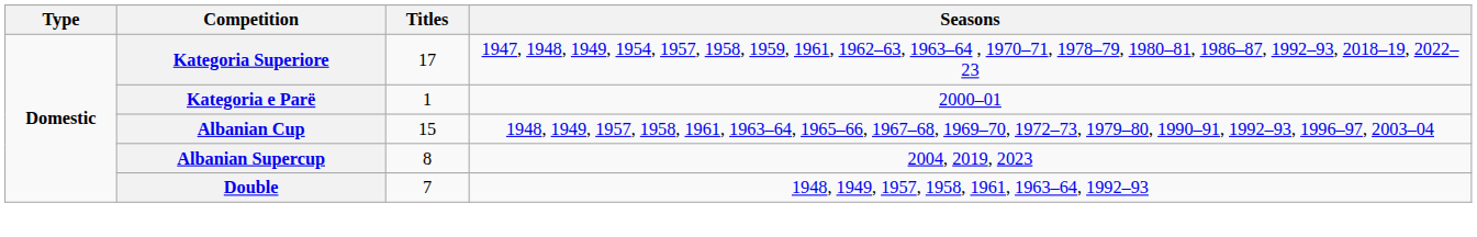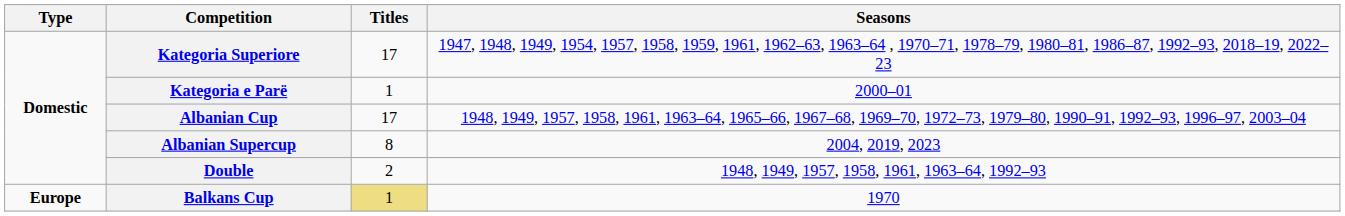 <table class="wikitable plainrowheaders" style="font-size:95%; text-align:center;">
 <tr>
 <th style="width: 1%;">Type</th>
 <th style="width: 5%;">Competition</th>
 <th style="width: 1%;">Titles</th>
 <th style="width: 21%;">Seasons</th>
 </tr>
 <tr>
 <td rowspan="5"><strong>Domestic</strong></td>
 <th scope=col><a href='#'>Kategoria Superiore</a></th>
 <td align="center">17</td>
 <td><a href='#'>1947</a>, <a href='#'>1948</a>, <a href='#'>1949</a>, <a href='#'>1954</a>, <a href='#'>1957</a>, <a href='#'>1958</a>, <a href='#'>1959</a>, <a href='#'>1961</a>, <a href='#'>1962–63</a>, <a href='#'>1963–64</a> , <a href='#'>1970–71</a>, <a href='#'>1978–79</a>, <a href='#'>1980–81</a>, <a href='#'>1986–87</a>, <a href='#'>1992–93</a>, <a href='#'>2018–19</a>, <a href='#'>2022–23</a></td>
 </tr>
 <tr>
 <th scope=col><a href='#'>Kategoria e Parë</a></th>
 <td align="center">1</td>
 <td><a href='#'>2000–01</a></td>
 </tr>
 <tr>
 <th scope=col><a href='#'>Albanian Cup</a></th>
-<td align="center">15</td>
+<td align="center">17</td>
 <td><a href='#'>1948</a>, <a href='#'>1949</a>, <a href='#'>1957</a>, <a href='#'>1958</a>, <a href='#'>1961</a>, <a href='#'>1963–64</a>, <a href='#'>1965–66</a>, <a href='#'>1967–68</a>, <a href='#'>1969–70</a>, <a href='#'>1972–73</a>, <a href='#'>1979–80</a>, <a href='#'>1990–91</a>, <a href='#'>1992–93</a>, <a href='#'>1996–97</a>, <a href='#'>2003–04</a></td>
 </tr>
 <tr>
 <th scope=col><a href='#'>Albanian Supercup</a></th>
 <td align="center">8</td>
 <td><a href='#'>2004</a>, <a href='#'>2019</a>, <a href='#'>2023</a></td>
 </tr>
 <tr>
 <th scope=col><a href='#'>Double</a></th>
-<td align="center">7</td>
+<td align="center">2</td>
 <td><a href='#'>1948</a>, <a href='#'>1949</a>, <a href='#'>1957</a>, <a href='#'>1958</a>, <a href='#'>1961</a>, <a href='#'>1963–64</a>, <a href='#'>1992–93</a></td>
 </tr>
+<tr>
+<td><strong>Europe</strong></td>
+<th scope=col><a href='#'>Balkans Cup</a></th>
+<td bgcolor="#eedd82">1</td>
+<td><a href='#'>1970</a></td>
+</tr>
 </table>
